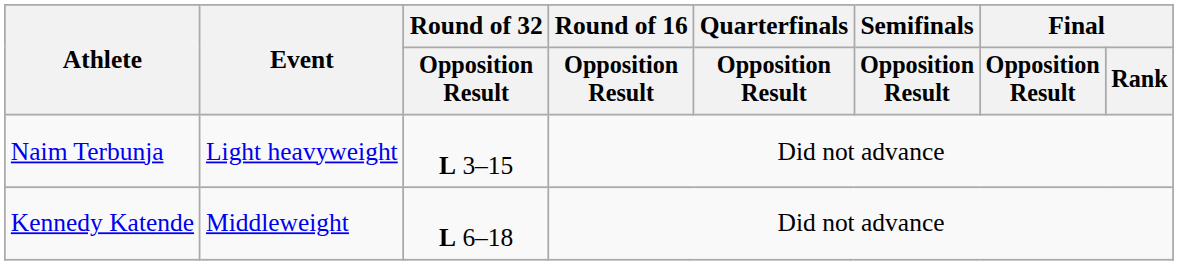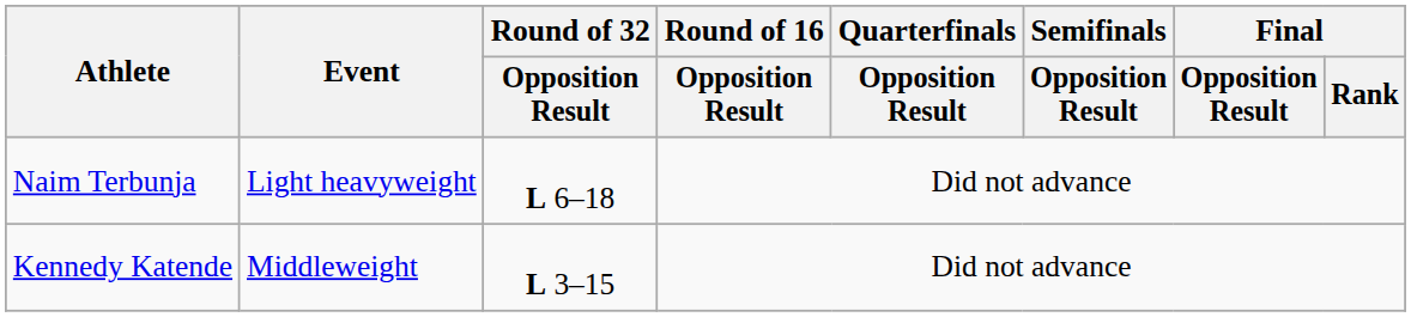 <table class="wikitable" style="font-size:90%">
 <tr>
 <th rowspan="2">Athlete</th>
 <th rowspan="2">Event</th>
 <th>Round of 32</th>
 <th>Round of 16</th>
 <th>Quarterfinals</th>
 <th>Semifinals</th>
 <th colspan=2>Final</th>
 </tr>
 <tr style="font-size:95%">
 <th>Opposition<br>Result</th>
 <th>Opposition<br>Result</th>
 <th>Opposition<br>Result</th>
 <th>Opposition<br>Result</th>
 <th>Opposition<br>Result</th>
 <th>Rank</th>
 </tr>
 <tr align=center>
 <td align=left><a href='#'>Naim Terbunja</a></td>
 <td align=left><a href='#'>Light heavyweight</a></td>
-<td><br><strong>L</strong> 3–15</td>
+<td><br><strong>L</strong> 6–18</td>
 <td colspan=5>Did not advance</td>
 </tr>
 <tr align=center>
 <td align=left><a href='#'>Kennedy Katende</a></td>
 <td align=left><a href='#'>Middleweight</a></td>
-<td><br><strong>L</strong> 6–18</td>
+<td><br><strong>L</strong> 3–15</td>
 <td colspan=5>Did not advance</td>
 </tr>
 </table>
